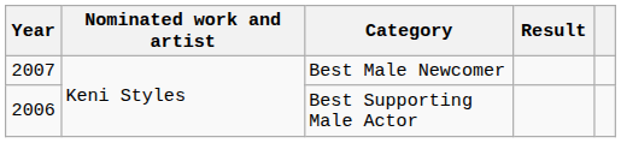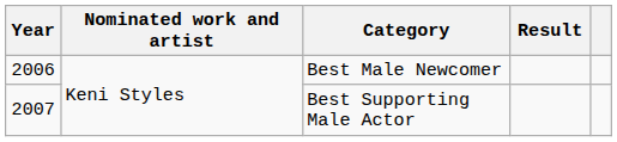 <table class="wikitable" style="width:70%;">
 <tr>
 <th width=4%>Year</th>
 <th style="width:35%;">Nominated work and artist</th>
 <th style="width:30%;">Category</th>
 <th style="width:8%;">Result</th>
 <th width=3%></th>
 </tr>
 <tr>
-<td style="text-align:center;">2007</td>
+<td style="text-align:center;">2006</td>
 <td rowspan="2">Keni Styles</td>
 <td>Best Male Newcomer</td>
 <td></td>
 <td style="text-align:center;"></td>
 </tr>
 <tr>
-<td style="text-align:center;">2006</td>
+<td style="text-align:center;">2007</td>
 <td>Best Supporting Male Actor</td>
 <td></td>
 <td style="text-align:center;"></td>
 </tr>
 </table>
